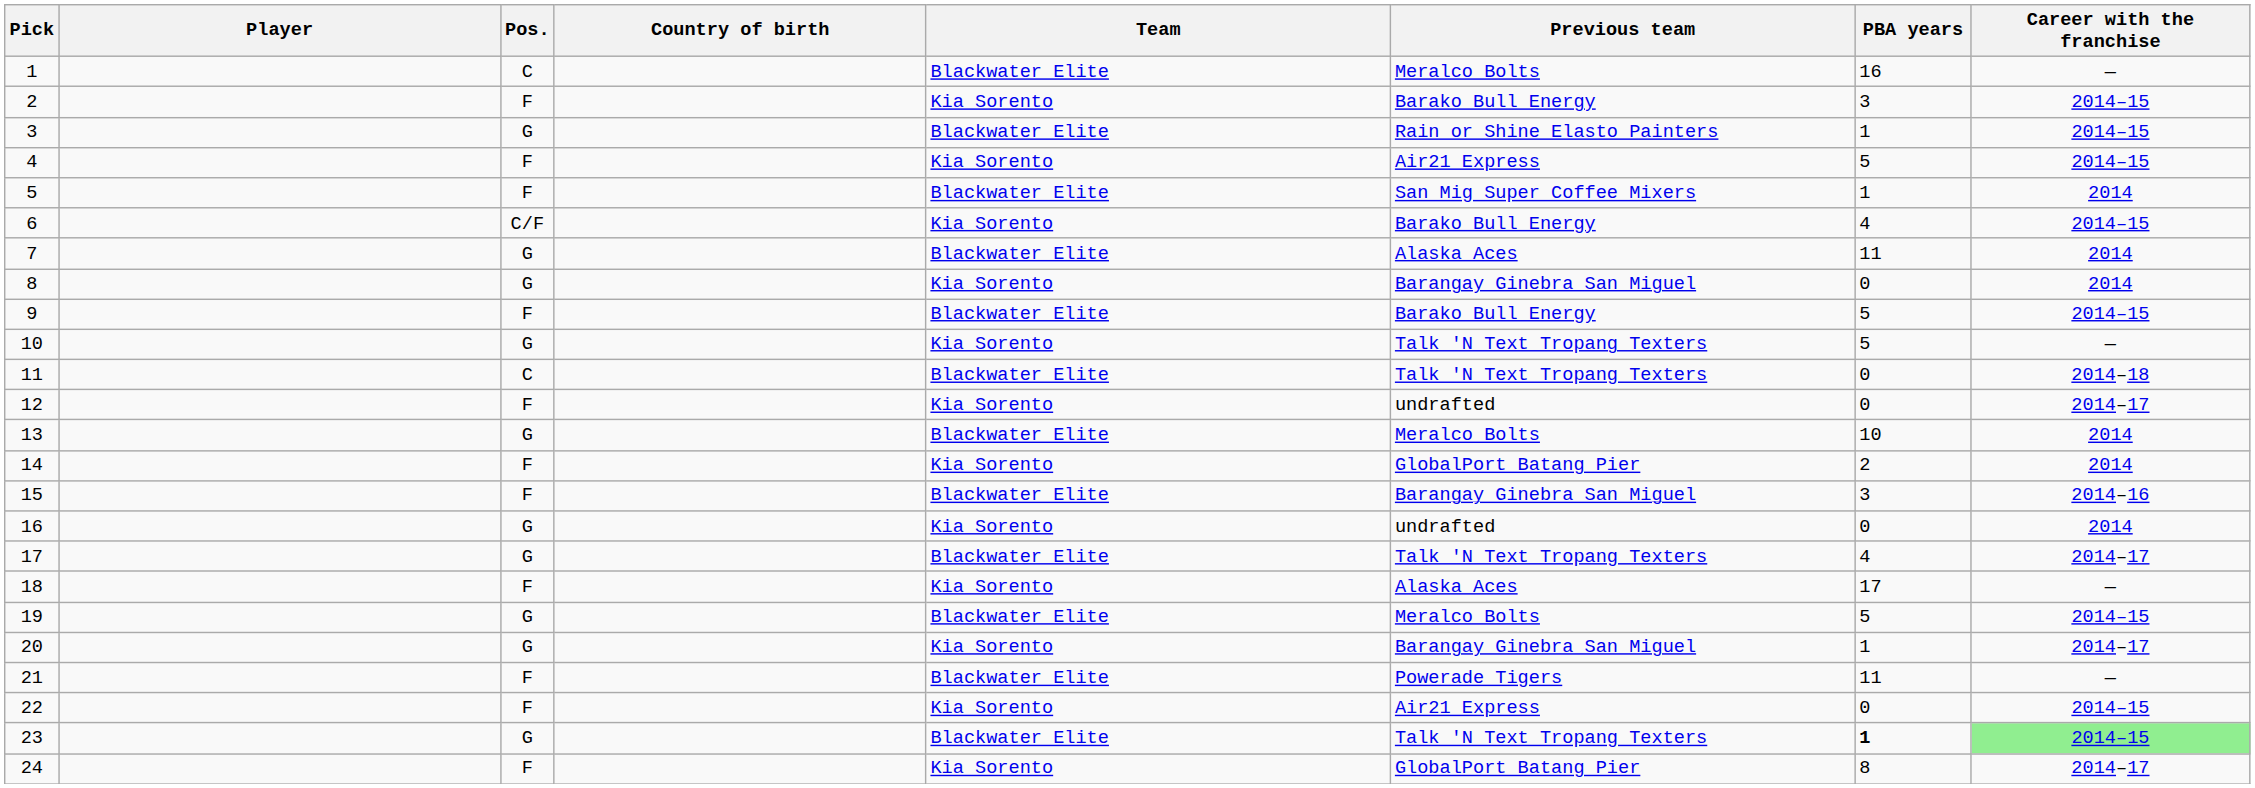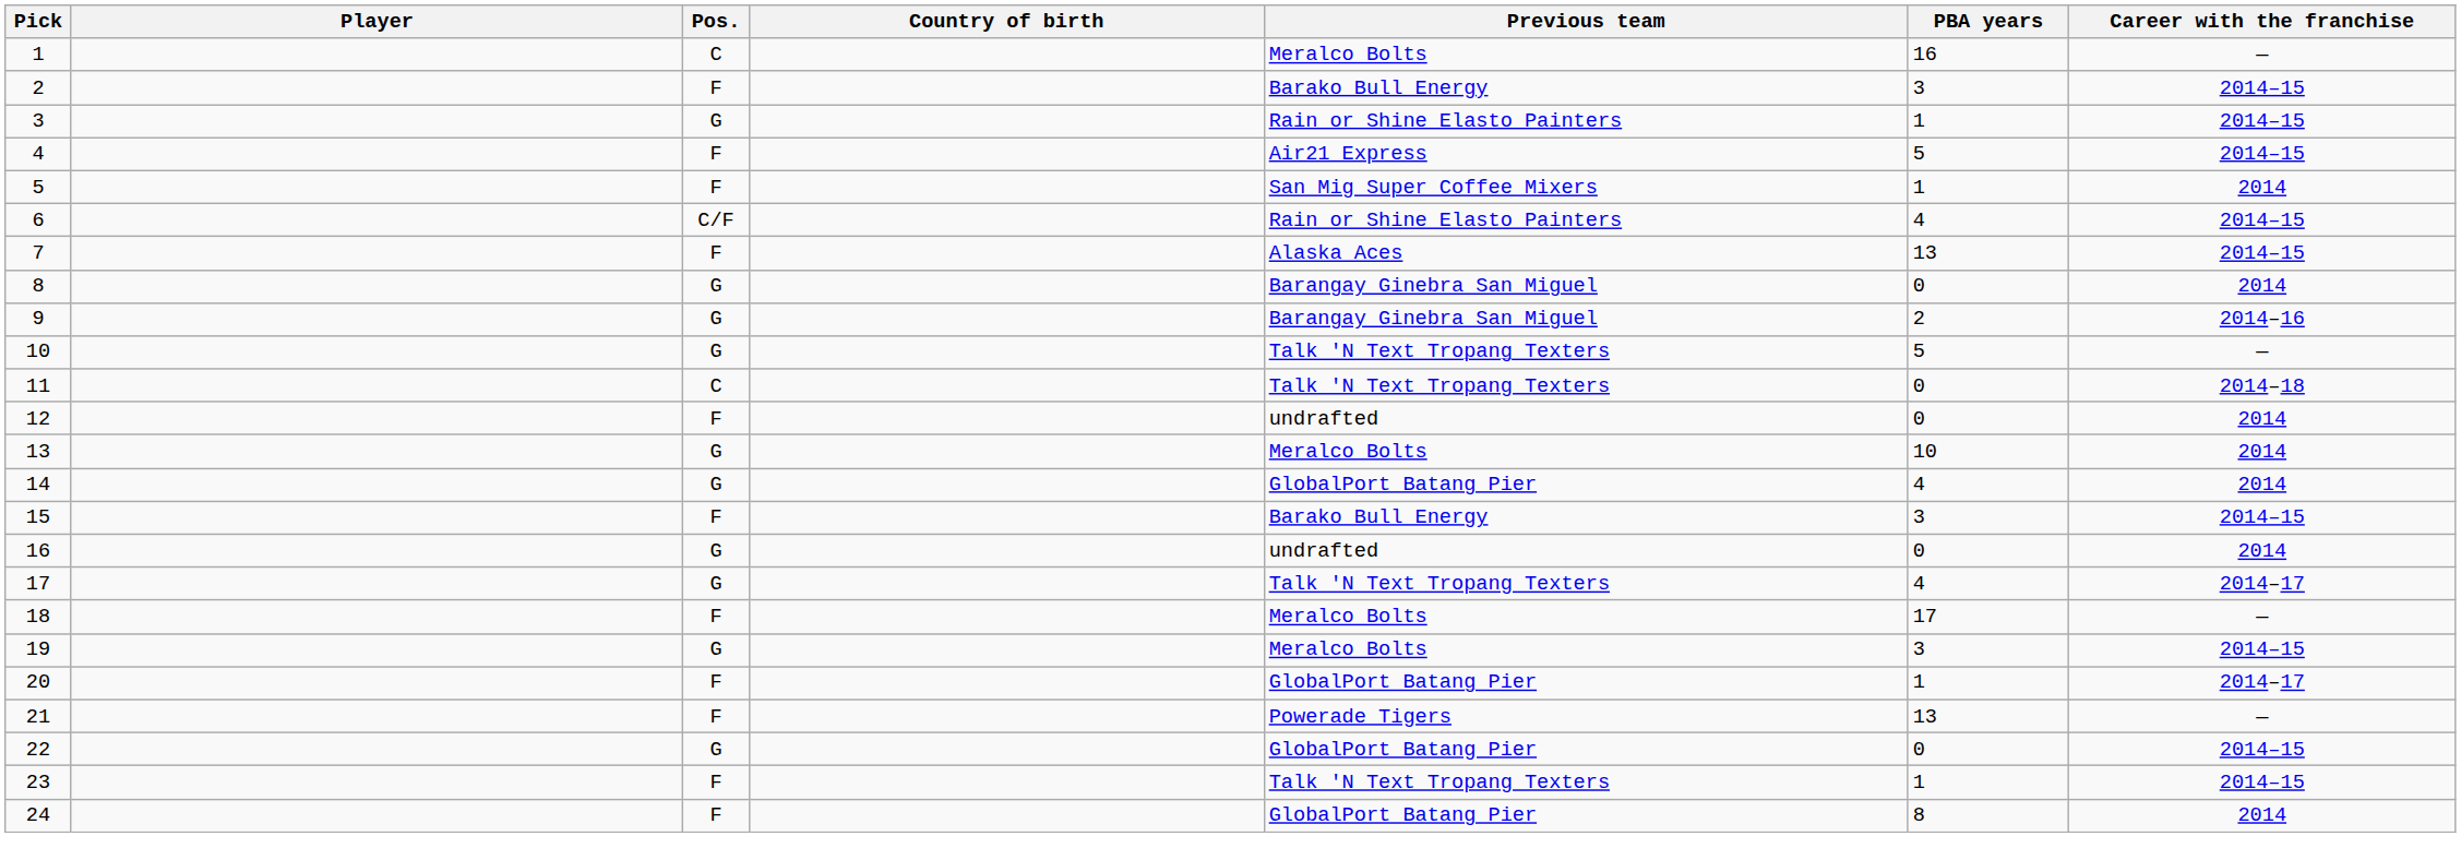 <table class="wikitable sortable">
 <tr>
 <th width="1%">Pick</th>
 <th width="19%">Player</th>
 <th width="1%">Pos.</th>
 <th width="16%">Country of birth</th>
-<th width="20%">Team</th>
 <th width="20%">Previous team</th>
 <th width="5%">PBA years</th>
 <th width="12%">Career with the franchise</th>
 </tr>
 <tr>
 <td align=center>1</td>
 <td></td>
 <td align=center>C</td>
 <td></td>
-<td><a href='#'>Blackwater Elite</a></td>
 <td><a href='#'>Meralco Bolts</a></td>
 <td>16</td>
 <td align="center">—</td>
 </tr>
 <tr>
 <td align=center>2</td>
 <td></td>
 <td align=center>F</td>
 <td></td>
-<td><a href='#'>Kia Sorento</a></td>
 <td><a href='#'>Barako Bull Energy</a></td>
 <td>3</td>
 <td align="center"><a href='#'>2014–15</a></td>
 </tr>
 <tr>
 <td align=center>3</td>
 <td></td>
 <td align=center>G</td>
 <td></td>
-<td><a href='#'>Blackwater Elite</a></td>
 <td><a href='#'>Rain or Shine Elasto Painters</a></td>
 <td>1</td>
 <td align="center"><a href='#'>2014–15</a></td>
 </tr>
 <tr>
 <td align=center>4</td>
 <td></td>
 <td align=center>F</td>
 <td></td>
-<td><a href='#'>Kia Sorento</a></td>
 <td><a href='#'>Air21 Express</a></td>
 <td>5</td>
 <td align="center"><a href='#'>2014–15</a></td>
 </tr>
 <tr>
 <td align=center>5</td>
 <td></td>
 <td align=center>F</td>
 <td></td>
-<td><a href='#'>Blackwater Elite</a></td>
 <td><a href='#'>San Mig Super Coffee Mixers</a></td>
 <td>1</td>
 <td align="center"><a href='#'>2014</a></td>
 </tr>
 <tr>
 <td align=center>6</td>
 <td></td>
 <td align=center>C/F</td>
 <td></td>
-<td><a href='#'>Kia Sorento</a></td>
-<td><a href='#'>Barako Bull Energy</a></td>
+<td><a href='#'>Rain or Shine Elasto Painters</a></td>
 <td>4</td>
 <td align="center"><a href='#'>2014–15</a></td>
 </tr>
 <tr>
 <td align=center>7</td>
 <td></td>
-<td align=center>G</td>
+<td align=center>F</td>
 <td></td>
-<td><a href='#'>Blackwater Elite</a></td>
 <td><a href='#'>Alaska Aces</a></td>
-<td>11</td>
-<td align="center"><a href='#'>2014</a></td>
+<td>13</td>
+<td align="center"><a href='#'>2014–15</a></td>
 </tr>
 <tr>
 <td align=center>8</td>
 <td></td>
 <td align=center>G</td>
 <td></td>
-<td><a href='#'>Kia Sorento</a></td>
 <td><a href='#'>Barangay Ginebra San Miguel</a></td>
 <td>0</td>
 <td align="center"><a href='#'>2014</a></td>
 </tr>
 <tr>
 <td align=center>9</td>
 <td></td>
-<td align=center>F</td>
+<td align=center>G</td>
 <td></td>
-<td><a href='#'>Blackwater Elite</a></td>
-<td><a href='#'>Barako Bull Energy</a></td>
-<td>5</td>
-<td align="center"><a href='#'>2014–15</a></td>
+<td><a href='#'>Barangay Ginebra San Miguel</a></td>
+<td>2</td>
+<td align="center"><a href='#'>2014</a>–<a href='#'>16</a></td>
 </tr>
 <tr>
 <td align=center>10</td>
 <td></td>
 <td align=center>G</td>
 <td></td>
-<td><a href='#'>Kia Sorento</a></td>
 <td><a href='#'>Talk 'N Text Tropang Texters</a></td>
 <td>5</td>
 <td align="center">—</td>
 </tr>
 <tr>
 <td align=center>11</td>
 <td></td>
 <td align=center>C</td>
 <td></td>
-<td><a href='#'>Blackwater Elite</a></td>
 <td><a href='#'>Talk 'N Text Tropang Texters</a></td>
 <td>0</td>
 <td align="center"><a href='#'>2014</a>–<a href='#'>18</a></td>
 </tr>
 <tr>
 <td align=center>12</td>
 <td></td>
 <td align=center>F</td>
 <td></td>
-<td><a href='#'>Kia Sorento</a></td>
 <td>undrafted</td>
 <td>0</td>
-<td align="center"><a href='#'>2014</a>–<a href='#'>17</a></td>
+<td align="center"><a href='#'>2014</a></td>
 </tr>
 <tr>
 <td align=center>13</td>
 <td></td>
 <td align=center>G</td>
 <td></td>
-<td><a href='#'>Blackwater Elite</a></td>
 <td><a href='#'>Meralco Bolts</a></td>
 <td>10</td>
 <td align="center"><a href='#'>2014</a></td>
 </tr>
 <tr>
 <td align=center>14</td>
 <td></td>
-<td align=center>F</td>
+<td align=center>G</td>
 <td></td>
-<td><a href='#'>Kia Sorento</a></td>
 <td><a href='#'>GlobalPort Batang Pier</a></td>
-<td>2</td>
+<td>4</td>
 <td align="center"><a href='#'>2014</a></td>
 </tr>
 <tr>
 <td align=center>15</td>
 <td></td>
 <td align=center>F</td>
 <td></td>
-<td><a href='#'>Blackwater Elite</a></td>
-<td><a href='#'>Barangay Ginebra San Miguel</a></td>
+<td><a href='#'>Barako Bull Energy</a></td>
 <td>3</td>
-<td align="center"><a href='#'>2014</a>–<a href='#'>16</a></td>
+<td align="center"><a href='#'>2014–15</a></td>
 </tr>
 <tr>
 <td align=center>16</td>
 <td></td>
 <td align=center>G</td>
 <td></td>
-<td><a href='#'>Kia Sorento</a></td>
 <td>undrafted</td>
 <td>0</td>
 <td align="center"><a href='#'>2014</a></td>
 </tr>
 <tr>
 <td align=center>17</td>
 <td></td>
 <td align=center>G</td>
 <td></td>
-<td><a href='#'>Blackwater Elite</a></td>
 <td><a href='#'>Talk 'N Text Tropang Texters</a></td>
 <td>4</td>
 <td align="center"><a href='#'>2014</a>–<a href='#'>17</a></td>
 </tr>
 <tr>
 <td align=center>18</td>
 <td></td>
 <td align=center>F</td>
 <td></td>
-<td><a href='#'>Kia Sorento</a></td>
-<td><a href='#'>Alaska Aces</a></td>
+<td><a href='#'>Meralco Bolts</a></td>
 <td>17</td>
 <td align="center">—</td>
 </tr>
 <tr>
 <td align=center>19</td>
 <td></td>
 <td align=center>G</td>
 <td></td>
-<td><a href='#'>Blackwater Elite</a></td>
 <td><a href='#'>Meralco Bolts</a></td>
-<td>5</td>
+<td>3</td>
 <td align="center"><a href='#'>2014–15</a></td>
 </tr>
 <tr>
 <td align=center>20</td>
 <td></td>
-<td align=center>G</td>
+<td align=center>F</td>
 <td></td>
-<td><a href='#'>Kia Sorento</a></td>
-<td><a href='#'>Barangay Ginebra San Miguel</a></td>
+<td><a href='#'>GlobalPort Batang Pier</a></td>
 <td>1</td>
 <td align="center"><a href='#'>2014</a>–<a href='#'>17</a></td>
 </tr>
 <tr>
 <td align=center>21</td>
 <td></td>
 <td align=center>F</td>
 <td></td>
-<td><a href='#'>Blackwater Elite</a></td>
 <td><a href='#'>Powerade Tigers</a></td>
-<td>11</td>
+<td>13</td>
 <td align="center">—</td>
 </tr>
 <tr>
 <td align=center>22</td>
 <td></td>
-<td align=center>F</td>
+<td align=center>G</td>
 <td></td>
-<td><a href='#'>Kia Sorento</a></td>
-<td><a href='#'>Air21 Express</a></td>
+<td><a href='#'>GlobalPort Batang Pier</a></td>
 <td>0</td>
 <td align="center"><a href='#'>2014–15</a></td>
 </tr>
 <tr>
 <td align=center>23</td>
 <td></td>
-<td align=center>G</td>
+<td align=center>F</td>
 <td></td>
-<td><a href='#'>Blackwater Elite</a></td>
 <td><a href='#'>Talk 'N Text Tropang Texters</a></td>
-<td><strong>1</strong></td>
-<td align="center" style="background: lightgreen;"><a href='#'>2014–15</a></td>
+<td>1</td>
+<td align="center"><a href='#'>2014–15</a></td>
 </tr>
 <tr>
 <td align=center>24</td>
 <td></td>
 <td align=center>F</td>
 <td></td>
-<td><a href='#'>Kia Sorento</a></td>
 <td><a href='#'>GlobalPort Batang Pier</a></td>
 <td>8</td>
-<td align="center"><a href='#'>2014</a>–<a href='#'>17</a></td>
+<td align="center"><a href='#'>2014</a></td>
 </tr>
 </table>
